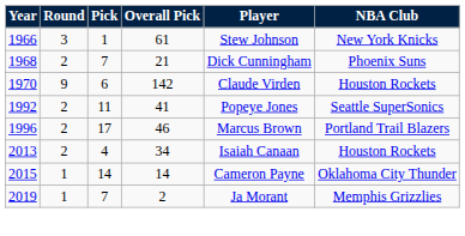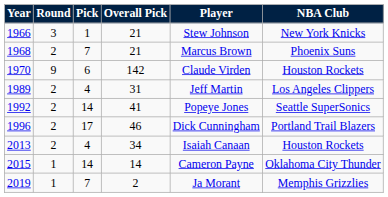 <table class="wikitable">
 <tr style="text-align:center; background:#002144; color:white;">
 <td><strong>Year</strong></td>
 <td><strong>Round</strong></td>
 <td><strong>Pick</strong></td>
 <td><strong>Overall Pick</strong></td>
 <td><strong>Player</strong></td>
 <td><strong>NBA Club</strong></td>
 </tr>
 <tr style="text-align:center;" bgcolor="">
 <td><a href='#'>1966</a></td>
 <td>3</td>
 <td>1</td>
-<td>61</td>
+<td>21</td>
 <td><a href='#'>Stew Johnson</a></td>
 <td><a href='#'>New York Knicks</a></td>
 </tr>
 <tr style="text-align:center;" bgcolor="">
 <td><a href='#'>1968</a></td>
 <td>2</td>
 <td>7</td>
 <td>21</td>
-<td><a href='#'>Dick Cunningham</a></td>
+<td><a href='#'>Marcus Brown</a></td>
 <td><a href='#'>Phoenix Suns</a></td>
 </tr>
 <tr style="text-align:center;" bgcolor="">
 <td><a href='#'>1970</a></td>
 <td>9</td>
 <td>6</td>
 <td>142</td>
 <td><a href='#'>Claude Virden</a></td>
 <td><a href='#'>Houston Rockets</a></td>
 </tr>
 <tr style="text-align:center;" bgcolor="">
+<td><a href='#'>1989</a></td>
+<td>2</td>
+<td>4</td>
+<td>31</td>
+<td><a href='#'>Jeff Martin</a></td>
+<td><a href='#'>Los Angeles Clippers</a></td>
+</tr>
+<tr style="text-align:center;" bgcolor="">
 <td><a href='#'>1992</a></td>
 <td>2</td>
-<td>11</td>
+<td>14</td>
 <td>41</td>
 <td><a href='#'>Popeye Jones</a></td>
 <td><a href='#'>Seattle SuperSonics</a></td>
 </tr>
 <tr style="text-align:center;" bgcolor="">
 <td><a href='#'>1996</a></td>
 <td>2</td>
 <td>17</td>
 <td>46</td>
-<td><a href='#'>Marcus Brown</a></td>
+<td><a href='#'>Dick Cunningham</a></td>
 <td><a href='#'>Portland Trail Blazers</a></td>
 </tr>
 <tr style="text-align:center;" bgcolor="">
 <td><a href='#'>2013</a></td>
 <td>2</td>
 <td>4</td>
 <td>34</td>
 <td><a href='#'>Isaiah Canaan</a></td>
 <td><a href='#'>Houston Rockets</a></td>
 </tr>
 <tr style="text-align:center;" bgcolor="">
 <td><a href='#'>2015</a></td>
 <td>1</td>
 <td>14</td>
 <td>14</td>
 <td><a href='#'>Cameron Payne</a></td>
 <td><a href='#'>Oklahoma City Thunder</a></td>
 </tr>
 <tr style="text-align:center;" bgcolor="">
 <td><a href='#'>2019</a></td>
 <td>1</td>
 <td>7</td>
 <td>2</td>
 <td><a href='#'>Ja Morant</a></td>
 <td><a href='#'>Memphis Grizzlies</a></td>
 </tr>
 </table>
